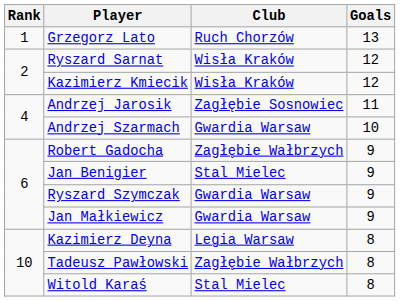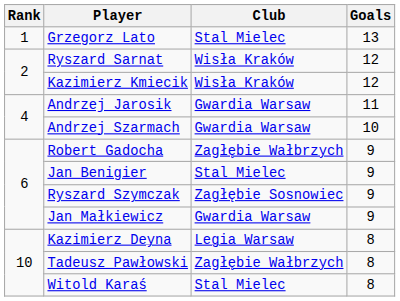 <table class="wikitable" style="text-align:center">
 <tr>
 <th>Rank</th>
 <th>Player</th>
 <th>Club</th>
 <th>Goals</th>
 </tr>
 <tr>
 <td rowspan="1">1</td>
 <td align="left"> <a href='#'>Grzegorz Lato</a></td>
-<td align="left"><a href='#'>Ruch Chorzów</a></td>
+<td align="left"><a href='#'>Stal Mielec</a></td>
 <td>13</td>
 </tr>
 <tr>
 <td rowspan="2">2</td>
 <td align="left"> <a href='#'>Ryszard Sarnat</a></td>
 <td align="left"><a href='#'>Wisła Kraków</a></td>
 <td>12</td>
 </tr>
 <tr>
 <td align="left"> <a href='#'>Kazimierz Kmiecik</a></td>
 <td align="left"><a href='#'>Wisła Kraków</a></td>
 <td>12</td>
 </tr>
 <tr>
 <td rowspan="2">4</td>
 <td align="left"> <a href='#'>Andrzej Jarosik</a></td>
-<td align="left"><a href='#'>Zagłębie Sosnowiec</a></td>
+<td align="left"><a href='#'>Gwardia Warsaw</a></td>
 <td>11</td>
 </tr>
 <tr>
 <td align="left"> <a href='#'>Andrzej Szarmach</a></td>
 <td align="left"><a href='#'>Gwardia Warsaw</a></td>
 <td>10</td>
 </tr>
 <tr>
 <td rowspan="4">6</td>
 <td align="left"> <a href='#'>Robert Gadocha</a></td>
 <td align="left"><a href='#'>Zagłębie Wałbrzych</a></td>
 <td>9</td>
 </tr>
 <tr>
 <td align="left"> <a href='#'>Jan Benigier</a></td>
 <td align="left"><a href='#'>Stal Mielec</a></td>
 <td>9</td>
 </tr>
 <tr>
 <td align="left"> <a href='#'>Ryszard Szymczak</a></td>
-<td align="left"><a href='#'>Gwardia Warsaw</a></td>
+<td align="left"><a href='#'>Zagłębie Sosnowiec</a></td>
 <td>9</td>
 </tr>
 <tr>
 <td align="left"> <a href='#'>Jan Małkiewicz</a></td>
 <td align="left"><a href='#'>Gwardia Warsaw</a></td>
 <td>9</td>
 </tr>
 <tr>
 <td rowspan="3">10</td>
 <td align="left"> <a href='#'>Kazimierz Deyna</a></td>
 <td align="left"><a href='#'>Legia Warsaw</a></td>
 <td>8</td>
 </tr>
 <tr>
 <td align="left"> <a href='#'>Tadeusz Pawłowski</a></td>
 <td align="left"><a href='#'>Zagłębie Wałbrzych</a></td>
 <td>8</td>
 </tr>
 <tr>
 <td align="left"> <a href='#'>Witold Karaś</a></td>
 <td align="left"><a href='#'>Stal Mielec</a></td>
 <td>8</td>
 </tr>
 </table>
